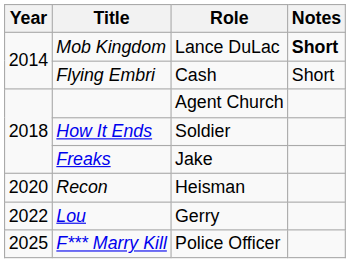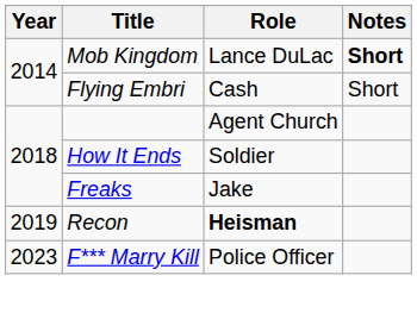 <table class="wikitable sortable">
 <tr>
 <th>Year</th>
 <th>Title</th>
 <th>Role</th>
 <th class="unsortable">Notes</th>
 </tr>
 <tr>
 <td rowspan="2">2014</td>
 <td><em>Mob Kingdom</em></td>
 <td>Lance DuLac</td>
 <td><strong>Short</strong></td>
 </tr>
 <tr>
 <td><em>Flying Embri</em></td>
 <td>Cash</td>
 <td>Short</td>
 </tr>
 <tr>
 <td rowspan="3">2018</td>
 <td><em></em></td>
 <td>Agent Church</td>
 <td></td>
 </tr>
 <tr>
 <td><em><a href='#'>How It Ends</a></em></td>
 <td>Soldier</td>
 <td></td>
 </tr>
 <tr>
 <td><em><a href='#'>Freaks</a></em></td>
 <td>Jake</td>
 <td></td>
 </tr>
 <tr>
-<td>2020</td>
+<td>2019</td>
 <td><em>Recon</em></td>
-<td>Heisman</td>
+<td><strong>Heisman</strong></td>
 <td></td>
 </tr>
 <tr>
-<td>2022</td>
-<td><em><a href='#'>Lou</a></em></td>
-<td>Gerry</td>
-<td></td>
-</tr>
-<tr>
-<td>2025</td>
+<td>2023</td>
 <td><em><a href='#'>F*** Marry Kill</a></em></td>
 <td>Police Officer</td>
 <td></td>
 </tr>
 </table>
